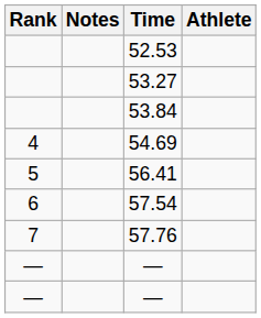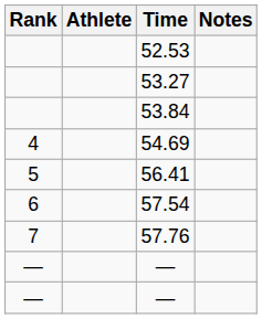 <table class="wikitable sortable" style="text-align:center">
 <tr>
 <th>Rank</th>
+<th>Athlete</th>
+<th>Time</th>
 <th>Notes</th>
-<th>Time</th>
-<th>Athlete</th>
 </tr>
 <tr>
 <td></td>
+<td align=left></td>
+<td>52.53</td>
 <td></td>
-<td>52.53</td>
-<td align=left></td>
 </tr>
 <tr>
 <td></td>
+<td align=left></td>
+<td>53.27</td>
 <td></td>
-<td>53.27</td>
-<td align=left></td>
 </tr>
 <tr>
 <td></td>
+<td align=left></td>
+<td>53.84</td>
 <td></td>
-<td>53.84</td>
-<td align=left></td>
 </tr>
 <tr>
 <td>4</td>
+<td align=left></td>
+<td>54.69</td>
 <td></td>
-<td>54.69</td>
-<td align=left></td>
 </tr>
 <tr>
 <td>5</td>
+<td align=left></td>
+<td>56.41</td>
 <td></td>
-<td>56.41</td>
-<td align=left></td>
 </tr>
 <tr>
 <td>6</td>
+<td align=left></td>
+<td>57.54</td>
 <td></td>
-<td>57.54</td>
-<td align=left></td>
 </tr>
 <tr>
 <td>7</td>
+<td align=left></td>
+<td>57.76</td>
 <td></td>
-<td>57.76</td>
-<td align=left></td>
 </tr>
 <tr>
 <td>—</td>
+<td align=left></td>
+<td>—</td>
 <td></td>
-<td>—</td>
-<td align=left></td>
 </tr>
 <tr>
 <td>—</td>
+<td align=left></td>
+<td>—</td>
 <td></td>
-<td>—</td>
-<td align=left></td>
 </tr>
 </table>
